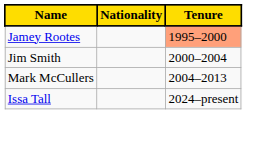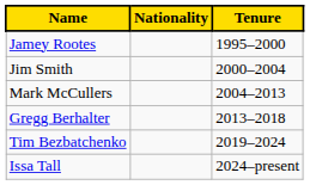 <table class="wikitable">
 <tr>
 <th style="background:#FEDD00; color:#000; border:2px solid #000;" scope="col">Name</th>
 <th style="background:#FEDD00; color:#000; border:2px solid #000;" scope="col">Nationality</th>
 <th style="background:#FEDD00; color:#000; border:2px solid #000;" scope="col">Tenure</th>
 </tr>
 <tr>
 <td><a href='#'>Jamey Rootes</a></td>
 <td></td>
-<td style="background: lightsalmon;">1995–2000</td>
+<td>1995–2000</td>
 </tr>
 <tr>
 <td>Jim Smith</td>
 <td></td>
 <td>2000–2004</td>
 </tr>
 <tr>
 <td>Mark McCullers</td>
 <td></td>
 <td>2004–2013</td>
 </tr>
 <tr>
+<td><a href='#'>Gregg Berhalter</a></td>
+<td></td>
+<td>2013–2018</td>
+</tr>
+<tr>
+<td><a href='#'>Tim Bezbatchenko</a></td>
+<td></td>
+<td>2019–2024</td>
+</tr>
+<tr>
 <td><a href='#'>Issa Tall</a></td>
 <td></td>
 <td>2024–present</td>
 </tr>
 </table>
